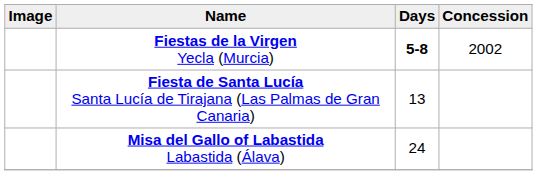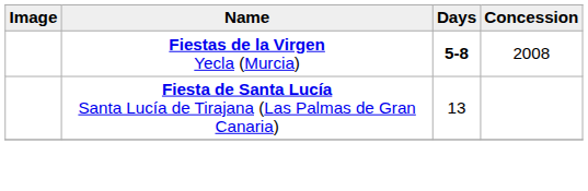 <table style="margin: 1em auto; text-align: center; background:#ffffff;" class="sortable wikitable">
 <tr>
 <th style="background:#efefef;">Image</th>
 <th style="background:#efefef;" width=350 px>Name</th>
 <th style="background:#efefef;">Days</th>
 <th style="background:#efefef;">Concession</th>
 </tr>
 <tr>
 <td></td>
 <td><strong><a href='#'>Fiestas de la Virgen</a></strong><br><a href='#'>Yecla</a> (<a href='#'>Murcia</a>)</td>
 <td><strong>5-8</strong></td>
-<td>2002</td>
+<td>2008</td>
 </tr>
 <tr ------>
 <td></td>
 <td><strong><a href='#'>Fiesta de Santa Lucía</a></strong><br><a href='#'>Santa Lucía de Tirajana</a> (<a href='#'>Las Palmas de Gran Canaria</a>)</td>
 <td>13</td>
 <td></td>
 </tr>
 <tr ------>
-<td></td>
-<td><strong><a href='#'>Misa del Gallo of Labastida</a></strong><br><a href='#'>Labastida</a> (<a href='#'>Álava</a>)</td>
-<td>24</td>
-<td></td>
-</tr>
-<tr ------>
 </tr>
 </table>
